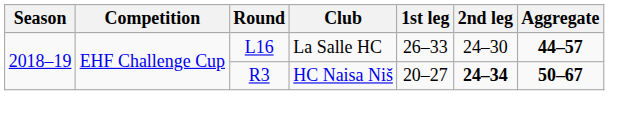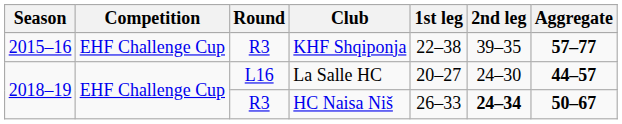 <table class="wikitable">
 <tr>
 <th>Season</th>
 <th>Competition</th>
 <th>Round</th>
 <th>Club</th>
 <th>1st leg</th>
 <th>2nd leg</th>
 <th>Aggregate</th>
 </tr>
 <tr>
+<td><a href='#'>2015–16</a></td>
+<td><a href='#'>EHF Challenge Cup</a></td>
+<td style="text-align:center;"><a href='#'>R3</a></td>
+<td> <a href='#'>KHF Shqiponja</a></td>
+<td style="text-align:center;">22–38</td>
+<td style="text-align:center;">39–35</td>
+<td style="text-align:center;"><strong>57–77</strong></td>
+</tr>
+<tr>
 <td rowspan="2"><a href='#'>2018–19</a></td>
 <td rowspan="2"><a href='#'>EHF Challenge Cup</a></td>
 <td style="text-align:center;"><a href='#'>L16</a></td>
 <td> La Salle HC</td>
-<td style="text-align:center;">26–33</td>
+<td style="text-align:center;">20–27</td>
 <td style="text-align:center;">24–30</td>
 <td style="text-align:center;"><strong>44–57</strong></td>
 </tr>
 <tr>
 <td style="text-align:center;"><a href='#'>R3</a></td>
 <td> <a href='#'>HC Naisa Niš</a></td>
-<td style="text-align:center;">20–27</td>
+<td style="text-align:center;">26–33</td>
 <td style="text-align:center;"><strong>24–34</strong></td>
 <td style="text-align:center;"><strong>50–67</strong></td>
 </tr>
 </table>
